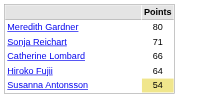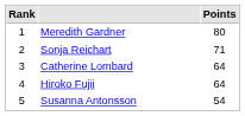 <table cellspacing="1" cellpadding="3" style="border:1px solid #AAAAAA;font-size:86%">
 <tr bgcolor="#E4E4E4">
+<th style="border-bottom:1px solid #AAAAAA" width=10>Rank</th>
 <th style="border-bottom:1px solid #AAAAAA" width=200></th>
 <th style="border-bottom:1px solid #AAAAAA" width=20>Points</th>
 </tr>
 <tr>
+<td align="center">1</td>
 <td> <a href='#'>Meredith Gardner</a></td>
 <td align=center>80</td>
 </tr>
 <tr>
+<td align="center">2</td>
 <td> <a href='#'>Sonja Reichart</a></td>
 <td align=center>71</td>
 </tr>
 <tr>
+<td align="center">3</td>
 <td> <a href='#'>Catherine Lombard</a></td>
-<td align=center>66</td>
+<td align=center>64</td>
 </tr>
 <tr>
+<td align="center">4</td>
 <td> <a href='#'>Hiroko Fujii</a></td>
 <td align=center>64</td>
 </tr>
 <tr>
+<td align="center">5</td>
 <td> <a href='#'>Susanna Antonsson</a></td>
-<td align=center style="background: khaki;">54</td>
+<td align=center>54</td>
 </tr>
 </table>
